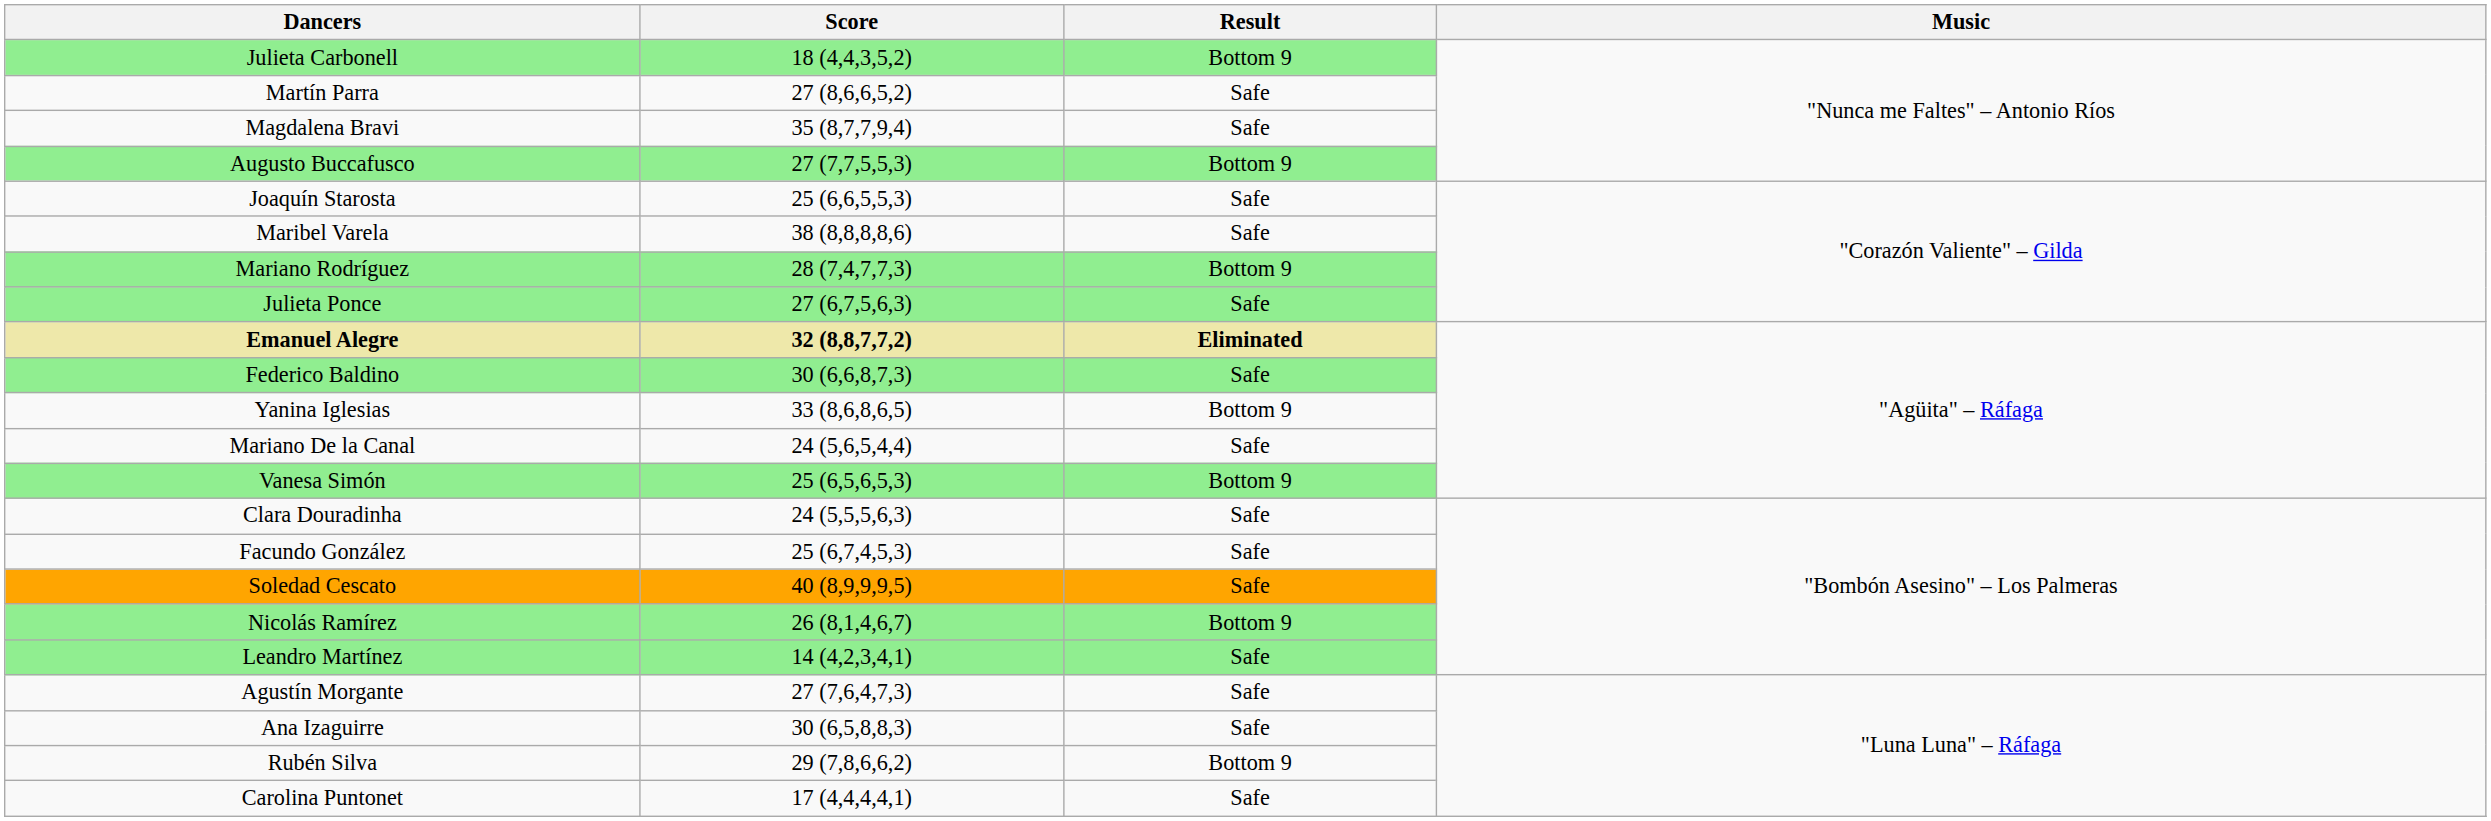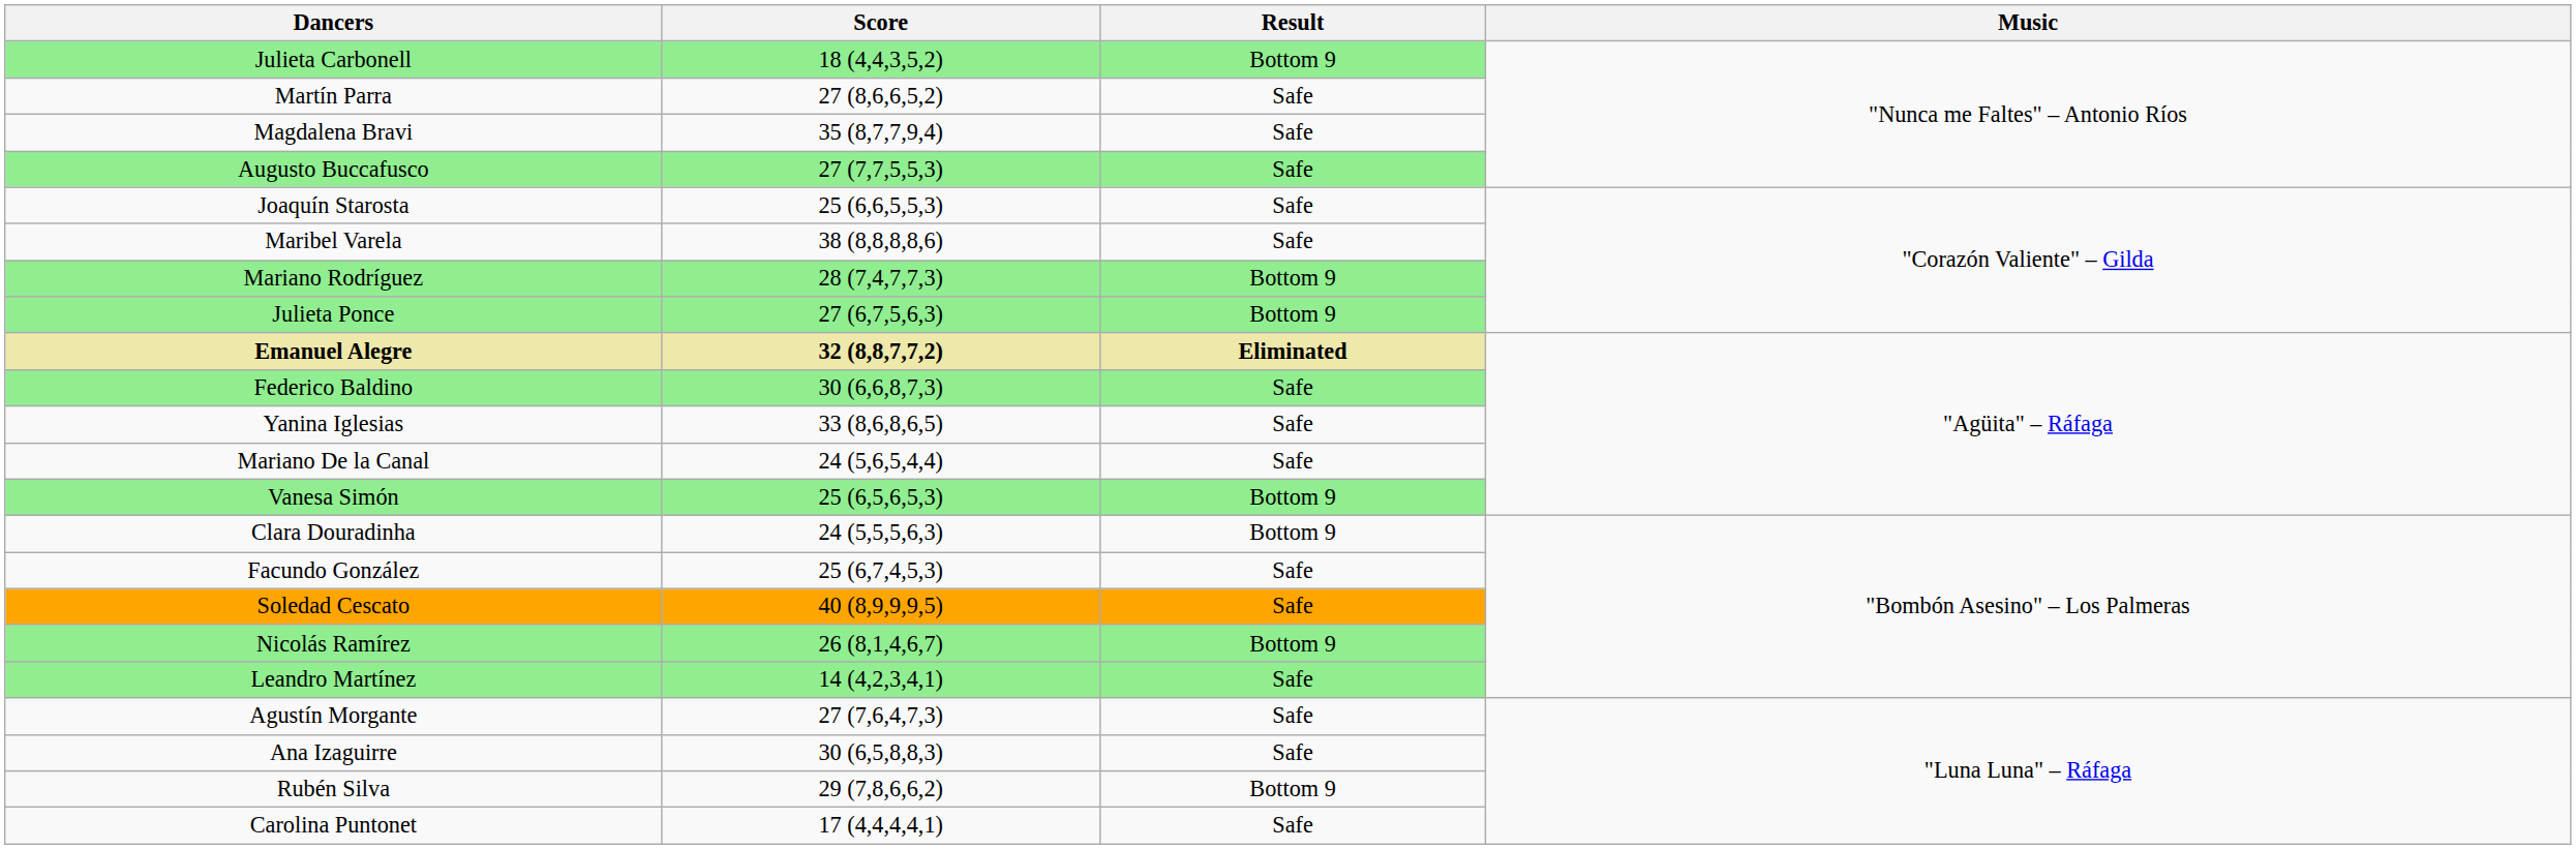 <table class="wikitable" width="90%" style="text-align:center;">
 <tr bgcolor="f2f2f2">
 <td><strong>Dancers</strong></td>
 <td><strong>Score</strong></td>
 <td><strong>Result</strong></td>
 <td><strong>Music</strong></td>
 </tr>
 <tr>
 <td bgcolor=lightgreen>Julieta Carbonell</td>
 <td bgcolor=lightgreen>18 (4,4,3,5,2)</td>
 <td bgcolor=lightgreen>Bottom 9</td>
 <td rowspan=4>"Nunca me Faltes" – Antonio Ríos</td>
 </tr>
 <tr>
 <td>Martín Parra</td>
 <td>27 (8,6,6,5,2)</td>
 <td>Safe</td>
 </tr>
 <tr>
 <td>Magdalena Bravi</td>
 <td>35 (8,7,7,9,4)</td>
 <td>Safe</td>
 </tr>
 <tr bgcolor=lightgreen>
 <td>Augusto Buccafusco</td>
 <td>27 (7,7,5,5,3)</td>
-<td>Bottom 9</td>
+<td>Safe</td>
 </tr>
 <tr>
 <td>Joaquín Starosta</td>
 <td>25 (6,6,5,5,3)</td>
 <td>Safe</td>
 <td rowspan=4>"Corazón Valiente" – <a href='#'>Gilda</a></td>
 </tr>
 <tr>
 <td>Maribel Varela</td>
 <td>38 (8,8,8,8,6)</td>
 <td>Safe</td>
 </tr>
 <tr bgcolor=lightgreen>
 <td>Mariano Rodríguez</td>
 <td>28 (7,4,7,7,3)</td>
 <td>Bottom 9</td>
 </tr>
 <tr bgcolor=lightgreen>
 <td>Julieta Ponce</td>
 <td>27 (6,7,5,6,3)</td>
-<td>Safe</td>
+<td>Bottom 9</td>
 </tr>
 <tr>
 <td bgcolor=palegoldenrod><strong>Emanuel Alegre</strong></td>
 <td bgcolor=palegoldenrod><strong>32 (8,8,7,7,2)</strong></td>
 <td bgcolor=palegoldenrod><strong>Eliminated</strong></td>
 <td rowspan=5>"Agüita" – <a href='#'>Ráfaga</a></td>
 </tr>
 <tr bgcolor=lightgreen>
 <td>Federico Baldino</td>
 <td>30 (6,6,8,7,3)</td>
 <td>Safe</td>
 </tr>
 <tr>
 <td>Yanina Iglesias</td>
 <td>33 (8,6,8,6,5)</td>
-<td>Bottom 9</td>
+<td>Safe</td>
 </tr>
 <tr>
 <td>Mariano De la Canal</td>
 <td>24 (5,6,5,4,4)</td>
 <td>Safe</td>
 </tr>
 <tr bgcolor=lightgreen>
 <td>Vanesa Simón</td>
 <td>25 (6,5,6,5,3)</td>
 <td>Bottom 9</td>
 </tr>
 <tr>
 <td>Clara Douradinha</td>
 <td>24 (5,5,5,6,3)</td>
-<td>Safe</td>
+<td>Bottom 9</td>
 <td rowspan=5>"Bombón Asesino" – Los Palmeras</td>
 </tr>
 <tr>
 <td>Facundo González</td>
 <td>25 (6,7,4,5,3)</td>
 <td>Safe</td>
 </tr>
 <tr bgcolor=orange>
 <td>Soledad Cescato</td>
 <td>40 (8,9,9,9,5)</td>
 <td>Safe</td>
 </tr>
 <tr bgcolor=lightgreen>
 <td>Nicolás Ramírez</td>
 <td>26 (8,1,4,6,7)</td>
 <td>Bottom 9</td>
 </tr>
 <tr bgcolor=lightgreen>
 <td>Leandro Martínez</td>
 <td>14 (4,2,3,4,1)</td>
 <td>Safe</td>
 </tr>
 <tr>
 <td>Agustín Morgante</td>
 <td>27 (7,6,4,7,3)</td>
 <td>Safe</td>
 <td rowspan=4>"Luna Luna" – <a href='#'>Ráfaga</a></td>
 </tr>
 <tr>
 <td>Ana Izaguirre</td>
 <td>30 (6,5,8,8,3)</td>
 <td>Safe</td>
 </tr>
 <tr>
 <td>Rubén Silva</td>
 <td>29 (7,8,6,6,2)</td>
 <td>Bottom 9</td>
 </tr>
 <tr>
 <td>Carolina Puntonet</td>
 <td>17 (4,4,4,4,1)</td>
 <td>Safe</td>
 </tr>
 <tr>
 </tr>
 </table>
